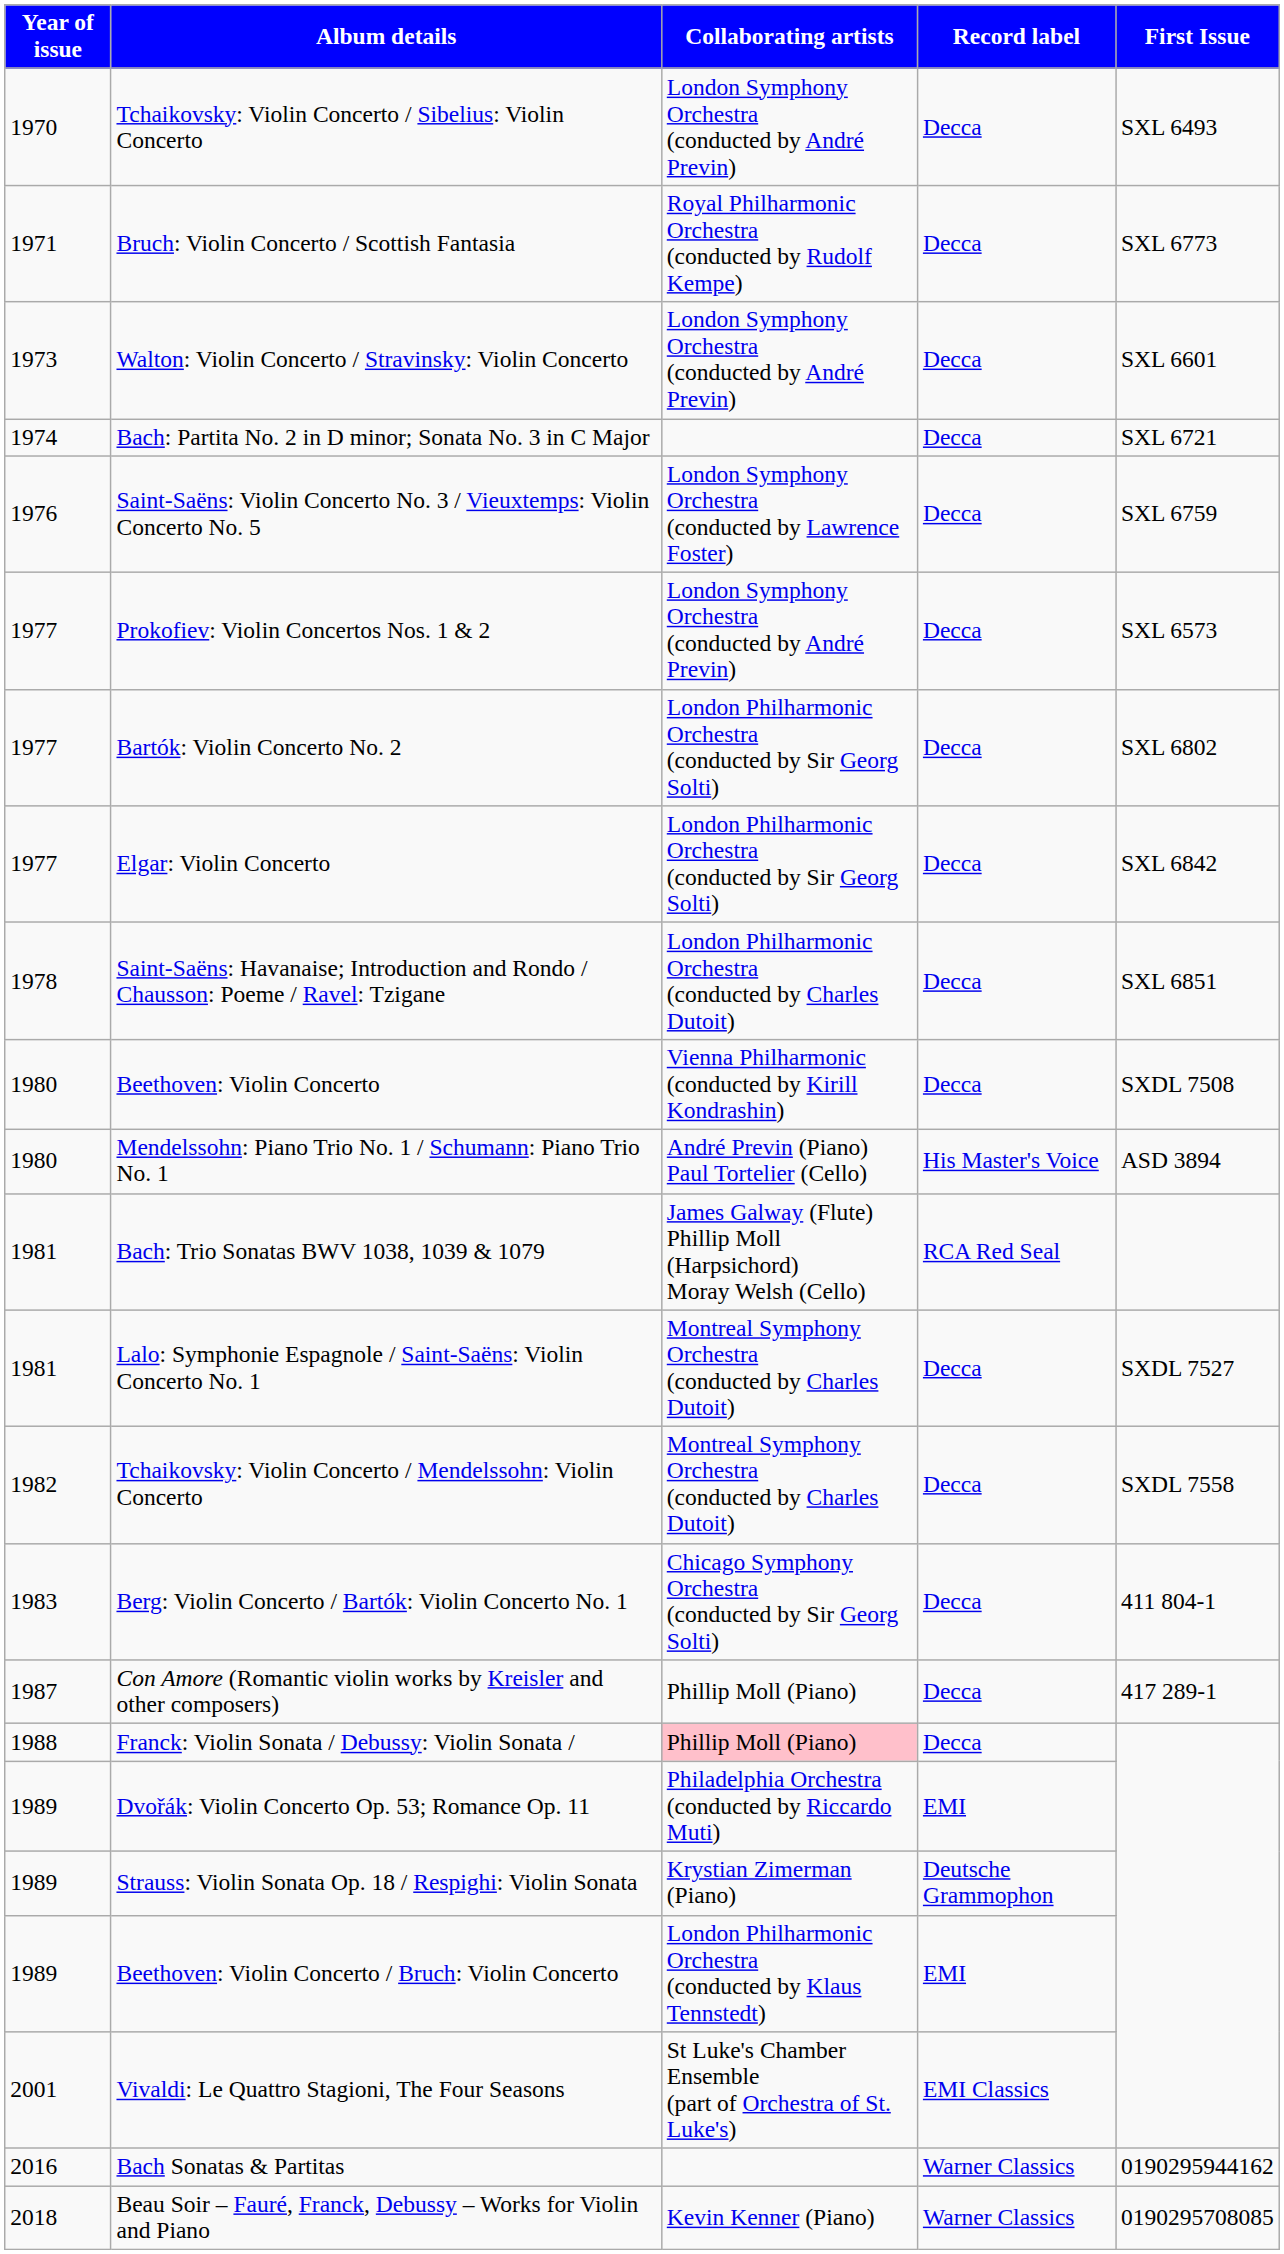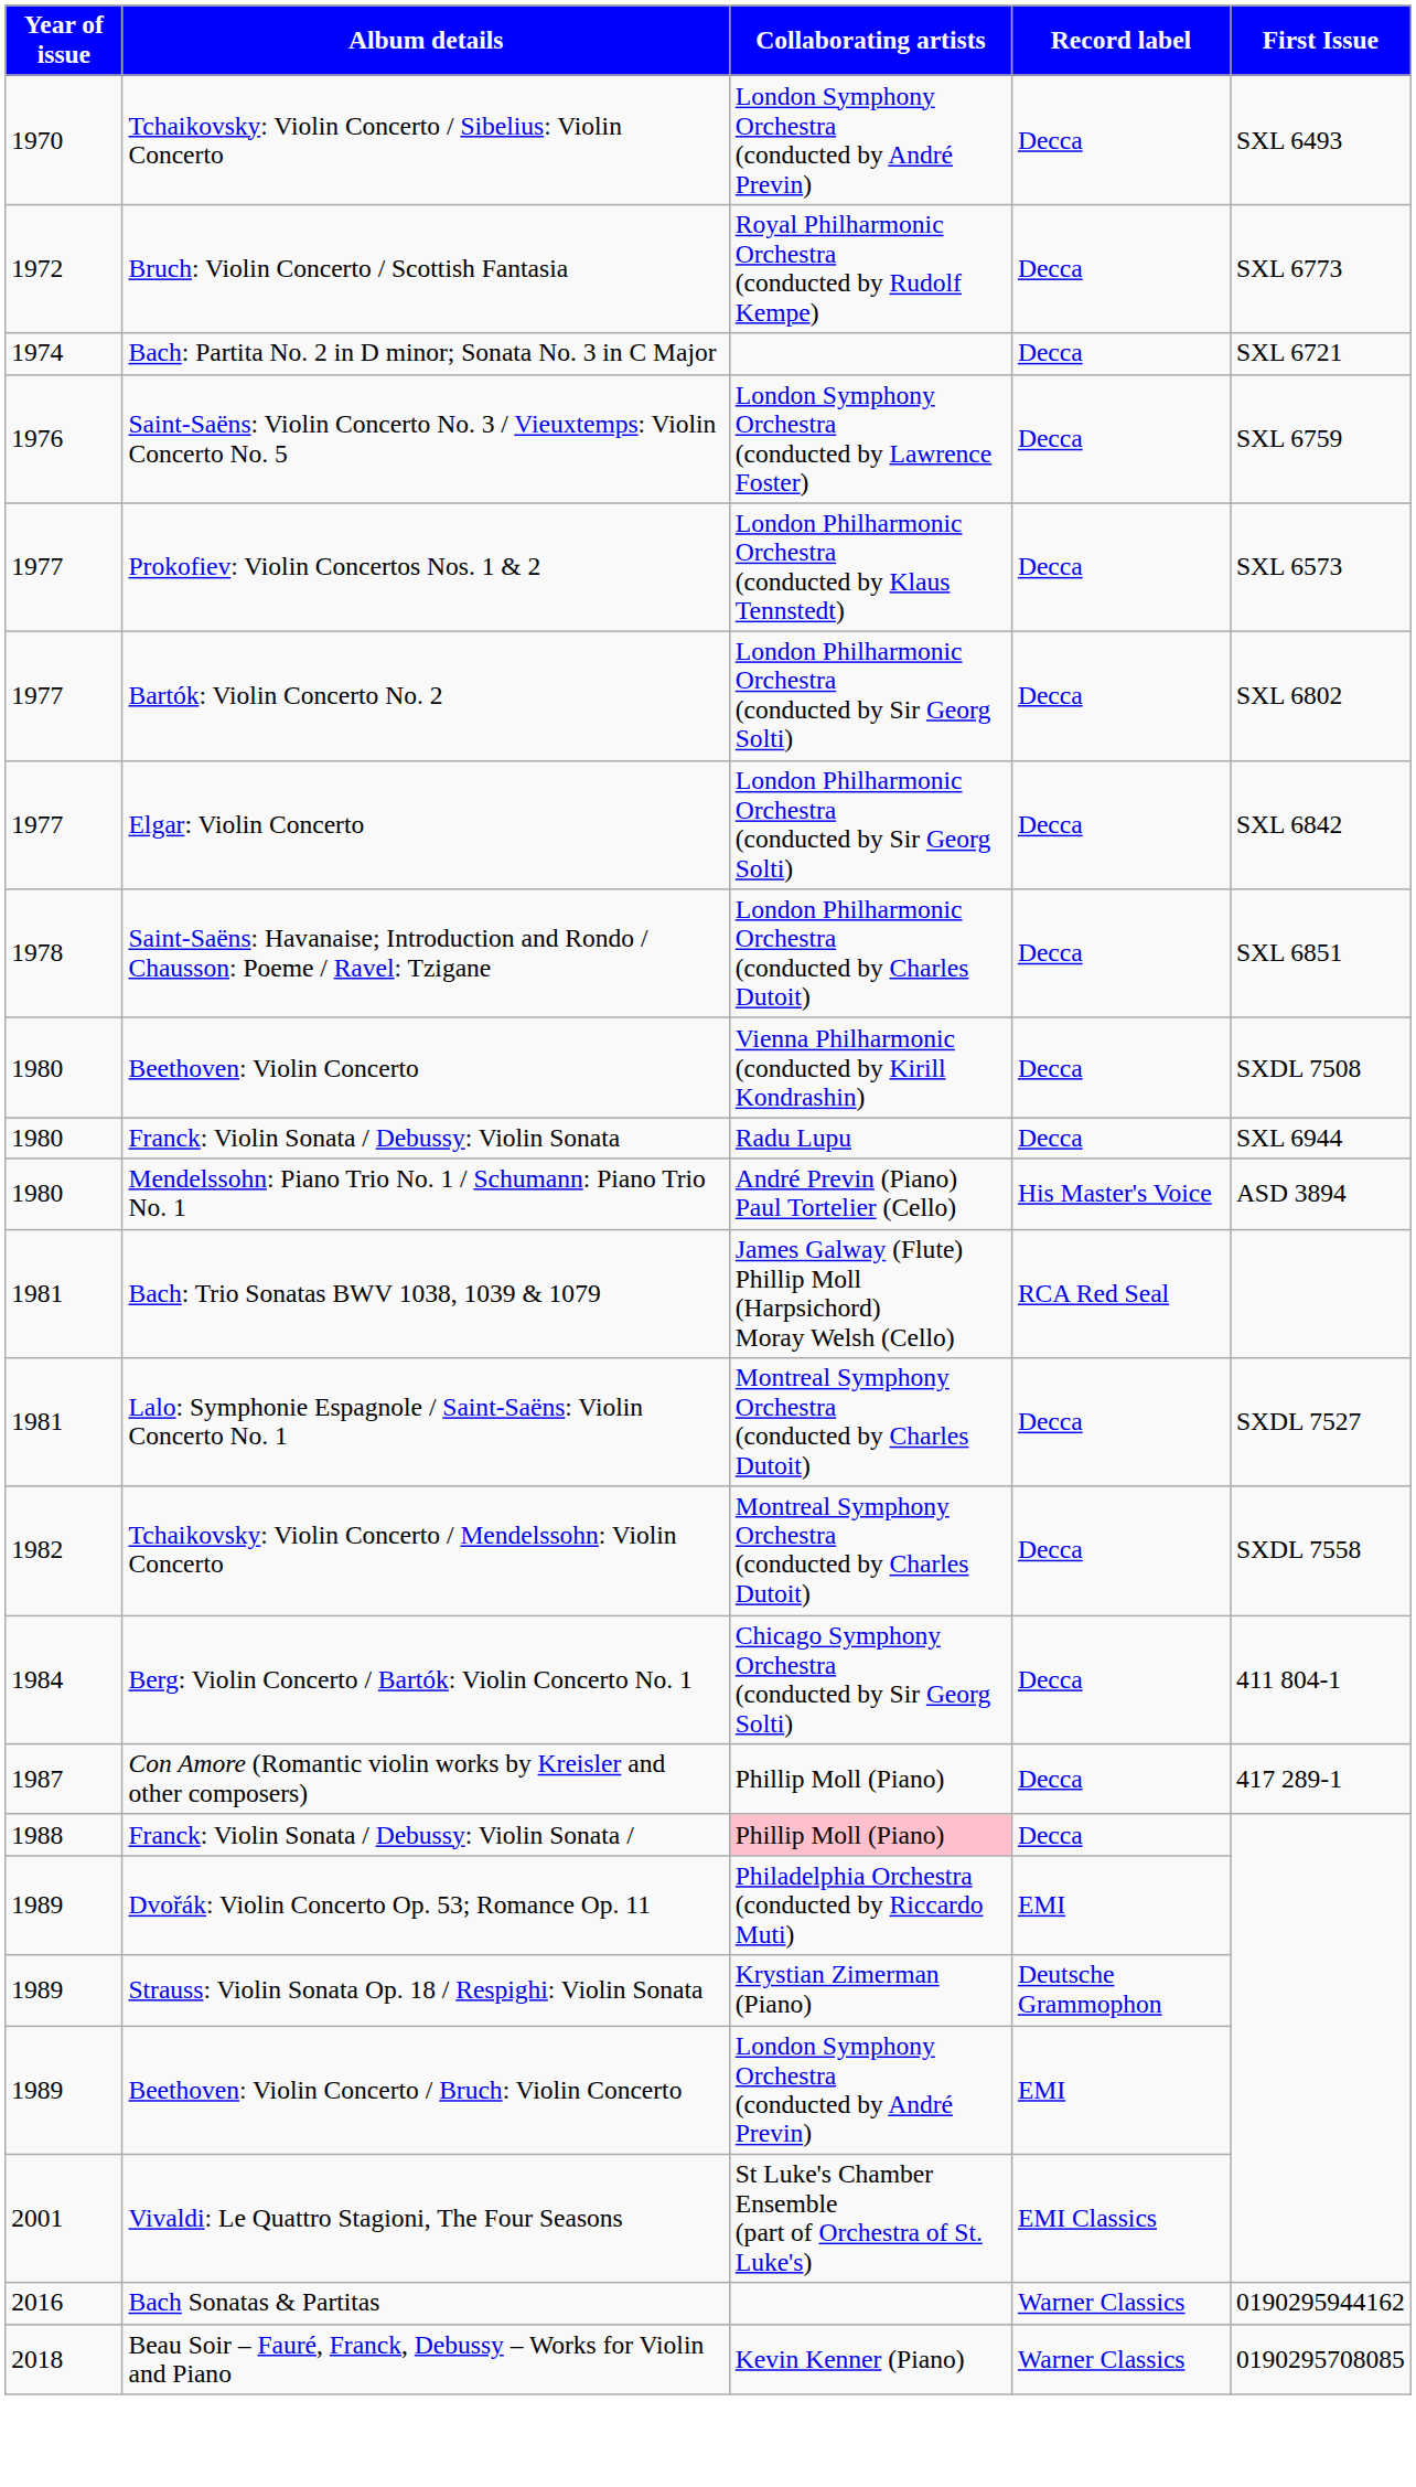 <table class="sortable wikitable toccolours">
 <tr>
 <th style="background-color:blue;color: white">Year of issue</th>
 <th style="background-color:blue;color: white">Album details</th>
 <th style="background-color:blue;color: white">Collaborating artists</th>
 <th style="background-color:blue;color: white">Record label</th>
 <th style="background-color:blue;color: white">First Issue</th>
 </tr>
 <tr>
 <td>1970</td>
 <td><a href='#'>Tchaikovsky</a>: Violin Concerto / <a href='#'>Sibelius</a>: Violin Concerto</td>
 <td><a href='#'>London Symphony Orchestra</a><br>(conducted by <a href='#'>André Previn</a>)</td>
 <td><a href='#'>Decca</a></td>
 <td>SXL 6493</td>
 </tr>
 <tr>
-<td>1971</td>
+<td>1972</td>
 <td><a href='#'>Bruch</a>: Violin Concerto / Scottish Fantasia</td>
 <td><a href='#'>Royal Philharmonic Orchestra</a><br>(conducted by <a href='#'>Rudolf Kempe</a>)</td>
 <td><a href='#'>Decca</a></td>
 <td>SXL 6773</td>
-</tr>
-<tr>
-<td>1973</td>
-<td><a href='#'>Walton</a>: Violin Concerto / <a href='#'>Stravinsky</a>: Violin Concerto</td>
-<td><a href='#'>London Symphony Orchestra</a><br>(conducted by <a href='#'>André Previn</a>)</td>
-<td><a href='#'>Decca</a></td>
-<td>SXL 6601</td>
 </tr>
 <tr>
 <td>1974</td>
 <td><a href='#'>Bach</a>: Partita No. 2 in D minor; Sonata No. 3 in C Major</td>
 <td></td>
 <td><a href='#'>Decca</a></td>
 <td>SXL 6721</td>
 </tr>
 <tr>
 <td>1976</td>
 <td><a href='#'>Saint-Saëns</a>: Violin Concerto No. 3 / <a href='#'>Vieuxtemps</a>: Violin Concerto No. 5</td>
 <td><a href='#'>London Symphony Orchestra</a><br>(conducted by <a href='#'>Lawrence Foster</a>)</td>
 <td><a href='#'>Decca</a></td>
 <td>SXL 6759</td>
 </tr>
 <tr>
 <td>1977</td>
 <td><a href='#'>Prokofiev</a>: Violin Concertos Nos. 1 & 2</td>
-<td><a href='#'>London Symphony Orchestra</a><br>(conducted by <a href='#'>André Previn</a>)</td>
+<td><a href='#'>London Philharmonic Orchestra</a><br>(conducted by <a href='#'>Klaus Tennstedt</a>)</td>
 <td><a href='#'>Decca</a></td>
 <td>SXL 6573</td>
 </tr>
 <tr>
 <td>1977</td>
 <td><a href='#'>Bartók</a>: Violin Concerto No. 2</td>
 <td><a href='#'>London Philharmonic Orchestra</a><br>(conducted by Sir <a href='#'>Georg Solti</a>)</td>
 <td><a href='#'>Decca</a></td>
 <td>SXL 6802</td>
 </tr>
 <tr>
 <td>1977</td>
 <td><a href='#'>Elgar</a>: Violin Concerto</td>
 <td><a href='#'>London Philharmonic Orchestra</a><br>(conducted by Sir <a href='#'>Georg Solti</a>)</td>
 <td><a href='#'>Decca</a></td>
 <td>SXL 6842</td>
 </tr>
 <tr>
 <td>1978</td>
 <td><a href='#'>Saint-Saëns</a>: Havanaise; Introduction and Rondo / <a href='#'>Chausson</a>: Poeme / <a href='#'>Ravel</a>: Tzigane</td>
 <td><a href='#'>London Philharmonic Orchestra</a><br>(conducted by <a href='#'>Charles Dutoit</a>)</td>
 <td><a href='#'>Decca</a></td>
 <td>SXL 6851</td>
 </tr>
 <tr>
 <td>1980</td>
 <td><a href='#'>Beethoven</a>: Violin Concerto</td>
 <td><a href='#'>Vienna Philharmonic</a><br>(conducted by <a href='#'>Kirill Kondrashin</a>)</td>
 <td><a href='#'>Decca</a></td>
 <td>SXDL 7508</td>
 </tr>
 <tr>
 <td>1980</td>
+<td><a href='#'>Franck</a>: Violin Sonata / <a href='#'>Debussy</a>: Violin Sonata</td>
+<td><a href='#'>Radu Lupu</a></td>
+<td><a href='#'>Decca</a></td>
+<td>SXL 6944</td>
+</tr>
+<tr>
+<td>1980</td>
 <td><a href='#'>Mendelssohn</a>: Piano Trio No. 1 / <a href='#'>Schumann</a>: Piano Trio No. 1</td>
 <td><a href='#'>André Previn</a> (Piano)<br> <a href='#'>Paul Tortelier</a> (Cello)</td>
 <td><a href='#'>His Master's Voice</a></td>
 <td>ASD 3894</td>
 </tr>
 <tr>
 <td>1981</td>
 <td><a href='#'>Bach</a>: Trio Sonatas BWV 1038, 1039 & 1079</td>
 <td><a href='#'>James Galway</a> (Flute)<br> Phillip Moll (Harpsichord)<br>Moray Welsh (Cello)</td>
 <td><a href='#'>RCA Red Seal</a></td>
 </tr>
 <tr>
 <td>1981</td>
 <td><a href='#'>Lalo</a>: Symphonie Espagnole / <a href='#'>Saint-Saëns</a>: Violin Concerto No. 1</td>
 <td><a href='#'>Montreal Symphony Orchestra</a><br>(conducted by <a href='#'>Charles Dutoit</a>)</td>
 <td><a href='#'>Decca</a></td>
 <td>SXDL 7527</td>
 </tr>
 <tr>
 <td>1982</td>
 <td><a href='#'>Tchaikovsky</a>: Violin Concerto / <a href='#'>Mendelssohn</a>: Violin Concerto</td>
 <td><a href='#'>Montreal Symphony Orchestra</a><br>(conducted by <a href='#'>Charles Dutoit</a>)</td>
 <td><a href='#'>Decca</a></td>
 <td>SXDL 7558</td>
 </tr>
 <tr>
-<td>1983</td>
+<td>1984</td>
 <td><a href='#'>Berg</a>: Violin Concerto / <a href='#'>Bartók</a>: Violin Concerto No. 1</td>
 <td><a href='#'>Chicago Symphony Orchestra</a><br>(conducted by Sir <a href='#'>Georg Solti</a>)</td>
 <td><a href='#'>Decca</a></td>
 <td>411 804-1</td>
 </tr>
 <tr>
 <td>1987</td>
 <td><em>Con Amore</em> (Romantic violin works by <a href='#'>Kreisler</a> and other composers)</td>
 <td>Phillip Moll (Piano)</td>
 <td><a href='#'>Decca</a></td>
 <td>417 289-1</td>
 </tr>
 <tr>
 <td>1988</td>
 <td><a href='#'>Franck</a>: Violin Sonata / <a href='#'>Debussy</a>: Violin Sonata /</td>
 <td style="background: pink;">Phillip Moll (Piano)</td>
 <td><a href='#'>Decca</a></td>
 </tr>
 <tr>
 <td>1989</td>
 <td><a href='#'>Dvořák</a>: Violin Concerto Op. 53; Romance Op. 11</td>
 <td><a href='#'>Philadelphia Orchestra</a><br>(conducted by <a href='#'>Riccardo Muti</a>)</td>
 <td><a href='#'>EMI</a></td>
 </tr>
 <tr>
 <td>1989</td>
 <td><a href='#'>Strauss</a>: Violin Sonata Op. 18 / <a href='#'>Respighi</a>: Violin Sonata</td>
 <td><a href='#'>Krystian Zimerman</a> (Piano)</td>
 <td><a href='#'>Deutsche Grammophon</a></td>
 </tr>
 <tr>
 <td>1989</td>
 <td><a href='#'>Beethoven</a>: Violin Concerto / <a href='#'>Bruch</a>: Violin Concerto</td>
-<td><a href='#'>London Philharmonic Orchestra</a><br>(conducted by <a href='#'>Klaus Tennstedt</a>)</td>
+<td><a href='#'>London Symphony Orchestra</a><br>(conducted by <a href='#'>André Previn</a>)</td>
 <td><a href='#'>EMI</a></td>
 </tr>
 <tr>
 <td>2001</td>
 <td><a href='#'>Vivaldi</a>: Le Quattro Stagioni, The Four Seasons</td>
 <td>St Luke's Chamber Ensemble<br>(part of <a href='#'>Orchestra of St. Luke's</a>)</td>
 <td><a href='#'>EMI Classics</a></td>
 </tr>
 <tr>
 <td>2016</td>
 <td><a href='#'>Bach</a> Sonatas & Partitas</td>
 <td></td>
 <td><a href='#'>Warner Classics</a></td>
 <td>0190295944162</td>
 </tr>
 <tr>
 <td>2018</td>
 <td>Beau Soir – <a href='#'>Fauré</a>, <a href='#'>Franck</a>, <a href='#'>Debussy</a> – Works for Violin and Piano</td>
 <td><a href='#'>Kevin Kenner</a> (Piano)</td>
 <td><a href='#'>Warner Classics</a></td>
 <td>0190295708085</td>
 </tr>
 </table>
